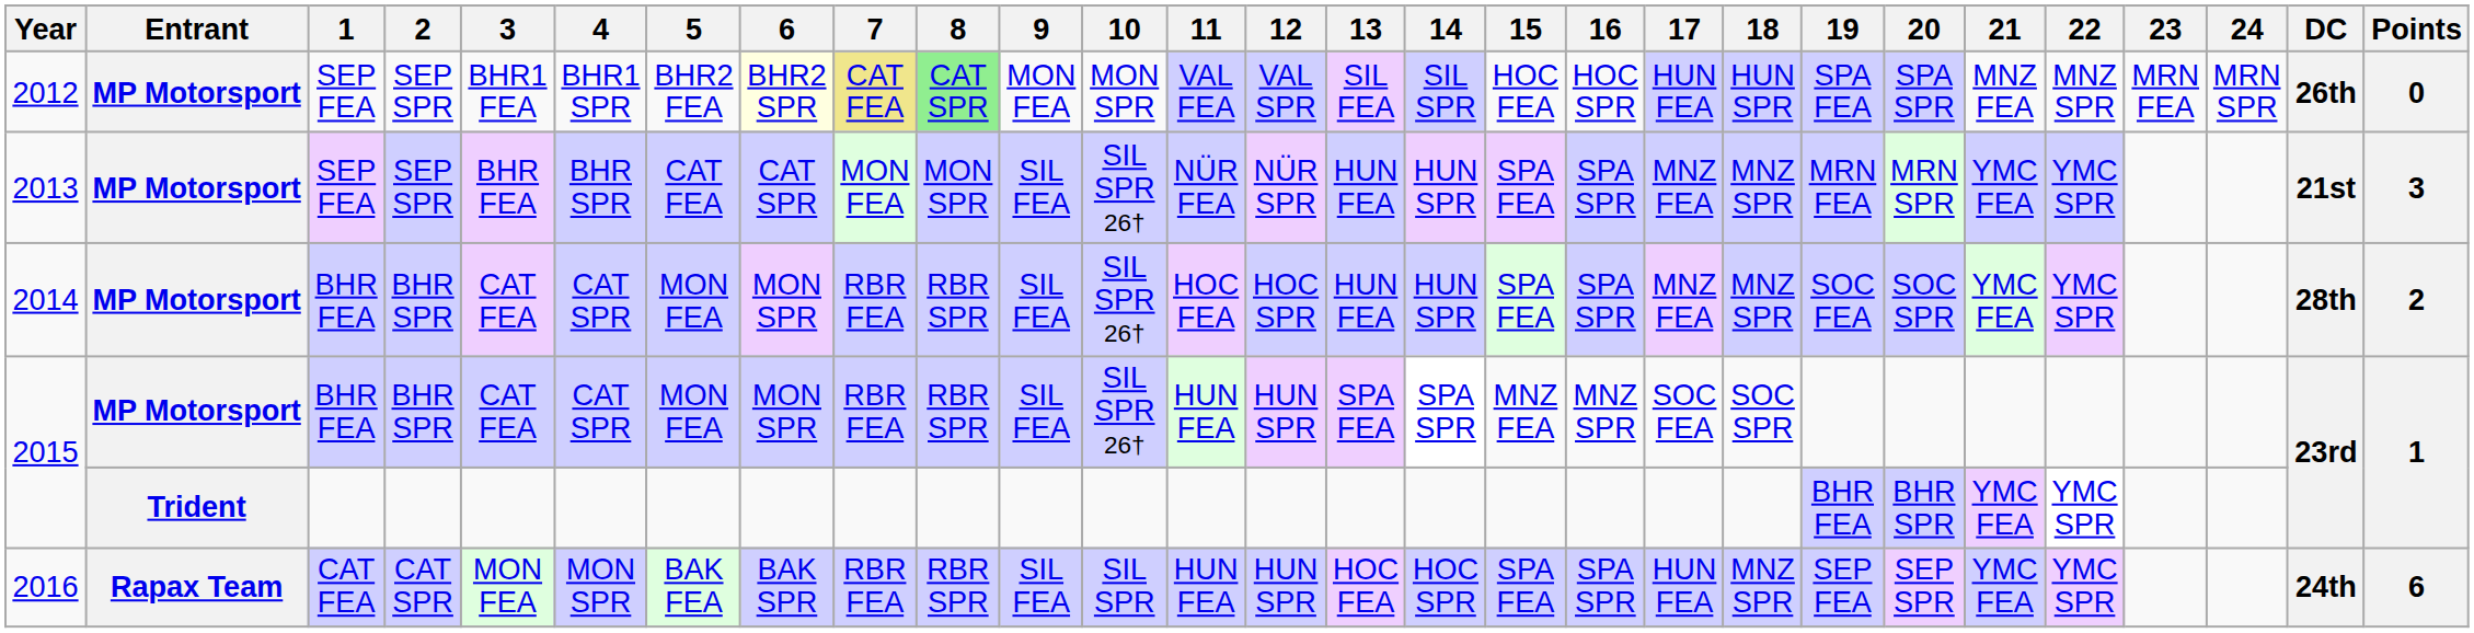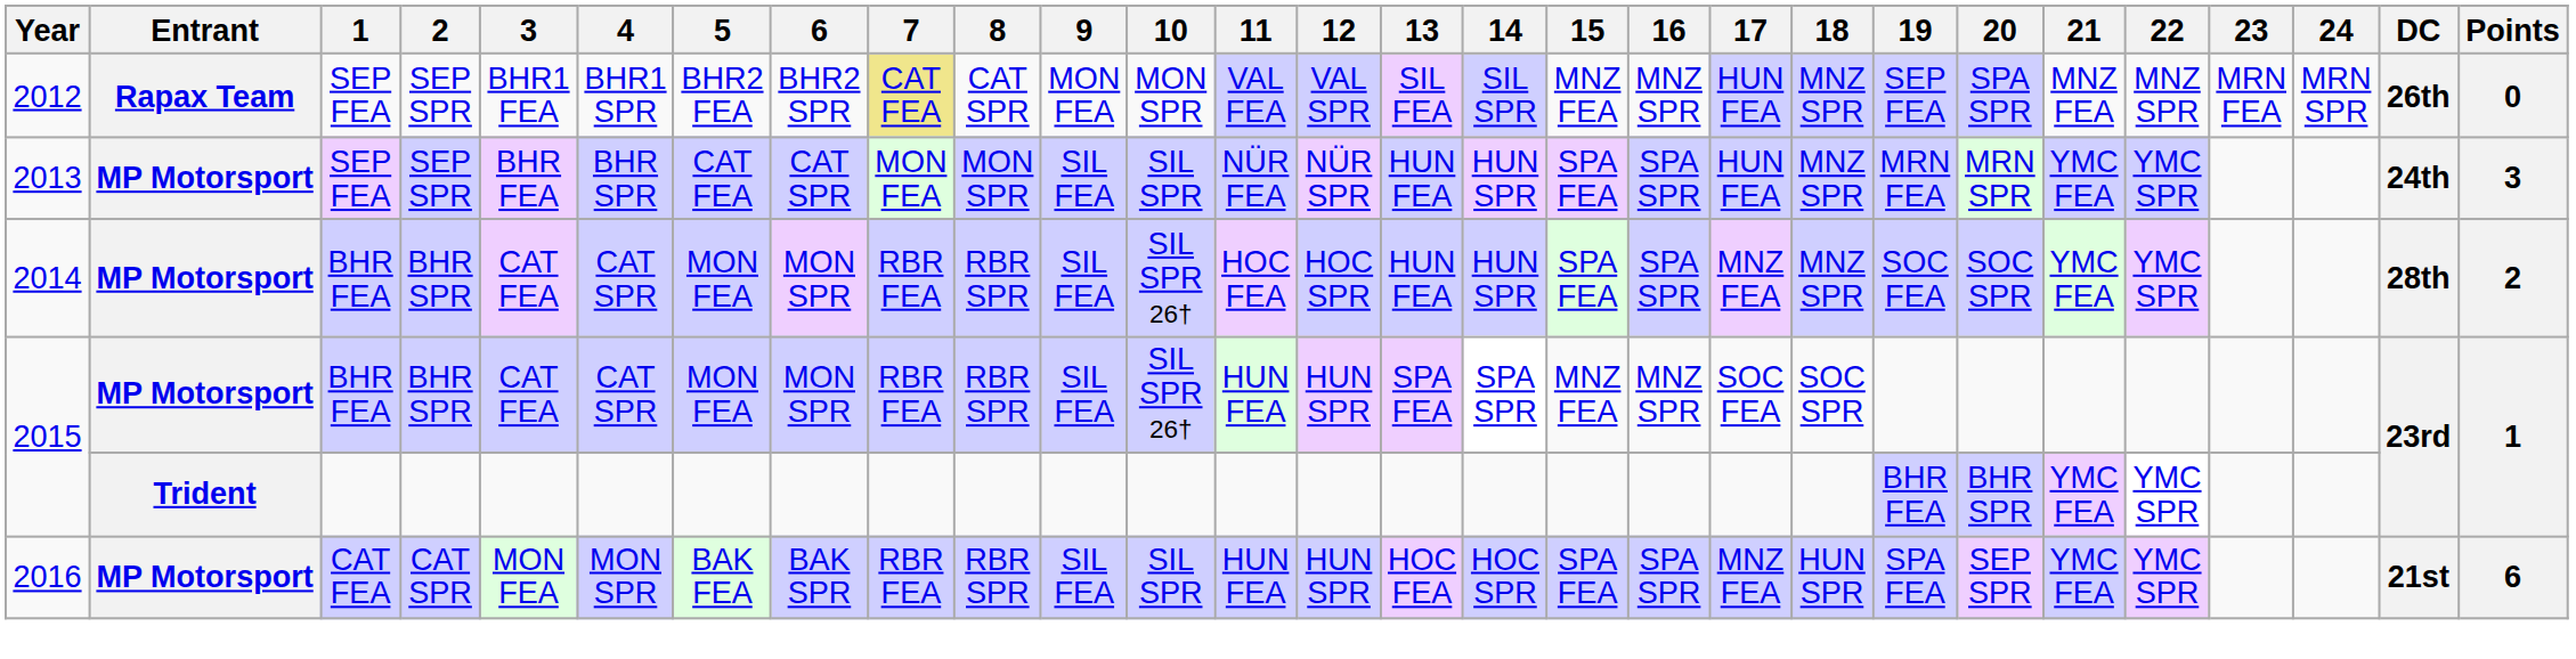 <table class="wikitable" style="text-align:center; font-size:85%">
 <tr>
 <th>Year</th>
 <th>Entrant</th>
 <th>1</th>
 <th>2</th>
 <th>3</th>
 <th>4</th>
 <th>5</th>
 <th>6</th>
 <th>7</th>
 <th>8</th>
 <th>9</th>
 <th>10</th>
 <th>11</th>
 <th>12</th>
 <th>13</th>
 <th>14</th>
 <th>15</th>
 <th>16</th>
 <th>17</th>
 <th>18</th>
 <th>19</th>
 <th>20</th>
 <th>21</th>
 <th>22</th>
 <th>23</th>
 <th>24</th>
 <th>DC</th>
 <th>Points</th>
 </tr>
 <tr>
 <td><a href='#'>2012</a></td>
-<th nowrap><a href='#'>MP Motorsport</a></th>
+<th nowrap><a href='#'>Rapax Team</a></th>
 <td><a href='#'>SEP<br>FEA</a></td>
 <td><a href='#'>SEP<br>SPR</a></td>
 <td><a href='#'>BHR1<br>FEA</a></td>
 <td><a href='#'>BHR1<br>SPR</a></td>
 <td><a href='#'>BHR2<br>FEA</a></td>
-<td style="background: lightyellow;"><a href='#'>BHR2<br>SPR</a></td>
+<td><a href='#'>BHR2<br>SPR</a></td>
 <td style="background: khaki;"><a href='#'>CAT<br>FEA</a></td>
-<td style="background: lightgreen;"><a href='#'>CAT<br>SPR</a></td>
+<td><a href='#'>CAT<br>SPR</a></td>
 <td><a href='#'>MON<br>FEA</a></td>
 <td><a href='#'>MON<br>SPR</a></td>
 <td style="background:#CFCFFF;"><a href='#'>VAL<br>FEA</a><br></td>
 <td style="background:#CFCFFF;"><a href='#'>VAL<br>SPR</a><br></td>
 <td style="background:#EFCFFF;"><a href='#'>SIL<br>FEA</a><br></td>
 <td style="background:#CFCFFF;"><a href='#'>SIL<br>SPR</a><br></td>
-<td><a href='#'>HOC<br>FEA</a></td>
-<td><a href='#'>HOC<br>SPR</a></td>
+<td><a href='#'>MNZ<br>FEA</a></td>
+<td><a href='#'>MNZ<br>SPR</a></td>
 <td style="background:#CFCFFF;"><a href='#'>HUN<br>FEA</a><br></td>
-<td style="background:#CFCFFF;"><a href='#'>HUN<br>SPR</a><br></td>
-<td style="background:#CFCFFF;"><a href='#'>SPA<br>FEA</a><br></td>
+<td style="background:#CFCFFF;"><a href='#'>MNZ<br>SPR</a><br></td>
+<td style="background:#CFCFFF;"><a href='#'>SEP<br>FEA</a><br></td>
 <td style="background:#CFCFFF;"><a href='#'>SPA<br>SPR</a><br></td>
 <td><a href='#'>MNZ<br>FEA</a></td>
 <td><a href='#'>MNZ<br>SPR</a></td>
 <td><a href='#'>MRN<br>FEA</a></td>
 <td><a href='#'>MRN<br>SPR</a></td>
 <th>26th</th>
 <th>0</th>
 </tr>
 <tr>
 <td><a href='#'>2013</a></td>
 <th nowrap><a href='#'>MP Motorsport</a></th>
 <td style="background:#EFCFFF;"><a href='#'>SEP<br>FEA</a><br></td>
 <td style="background:#CFCFFF;"><a href='#'>SEP<br>SPR</a><br></td>
 <td style="background:#EFCFFF;"><a href='#'>BHR<br>FEA</a><br></td>
 <td style="background:#CFCFFF;"><a href='#'>BHR<br>SPR</a><br></td>
 <td style="background:#CFCFFF;"><a href='#'>CAT<br>FEA</a><br></td>
 <td style="background:#CFCFFF;"><a href='#'>CAT<br>SPR</a><br></td>
 <td style="background:#DFFFDF;"><a href='#'>MON<br>FEA</a><br></td>
 <td style="background:#CFCFFF;"><a href='#'>MON<br>SPR</a><br></td>
 <td style="background:#CFCFFF;"><a href='#'>SIL<br>FEA</a><br></td>
-<td style="background:#CFCFFF;"><a href='#'>SIL<br>SPR</a><br><small>26†</small></td>
+<td style="background:#CFCFFF;"><a href='#'>SIL<br>SPR</a><br></td>
 <td style="background:#CFCFFF;"><a href='#'>NÜR<br>FEA</a><br></td>
 <td style="background:#EFCFFF;"><a href='#'>NÜR<br>SPR</a><br></td>
 <td style="background:#CFCFFF;"><a href='#'>HUN<br>FEA</a><br></td>
 <td style="background:#EFCFFF;"><a href='#'>HUN<br>SPR</a><br></td>
 <td style="background:#EFCFFF;"><a href='#'>SPA<br>FEA</a><br></td>
 <td style="background:#CFCFFF;"><a href='#'>SPA<br>SPR</a><br></td>
-<td style="background:#CFCFFF;"><a href='#'>MNZ<br>FEA</a><br></td>
+<td style="background:#CFCFFF;"><a href='#'>HUN<br>FEA</a><br></td>
 <td style="background:#CFCFFF;"><a href='#'>MNZ<br>SPR</a><br></td>
 <td style="background:#CFCFFF;"><a href='#'>MRN<br>FEA</a><br></td>
 <td style="background:#DFFFDF;"><a href='#'>MRN<br>SPR</a><br></td>
 <td style="background:#CFCFFF;"><a href='#'>YMC<br>FEA</a><br></td>
 <td style="background:#CFCFFF;"><a href='#'>YMC<br>SPR</a><br></td>
 <td></td>
 <td></td>
-<th>21st</th>
+<th>24th</th>
 <th>3</th>
 </tr>
 <tr>
 <td><a href='#'>2014</a></td>
 <th nowrap><a href='#'>MP Motorsport</a></th>
 <td style="background:#CFCFFF;"><a href='#'>BHR<br>FEA</a><br></td>
 <td style="background:#CFCFFF;"><a href='#'>BHR<br>SPR</a><br></td>
 <td style="background:#EFCFFF;"><a href='#'>CAT<br>FEA</a><br></td>
 <td style="background:#CFCFFF;"><a href='#'>CAT<br>SPR</a><br></td>
 <td style="background:#CFCFFF;"><a href='#'>MON<br>FEA</a><br></td>
 <td style="background:#EFCFFF;"><a href='#'>MON<br>SPR</a><br></td>
 <td style="background:#CFCFFF;"><a href='#'>RBR<br>FEA</a><br></td>
 <td style="background:#CFCFFF;"><a href='#'>RBR<br>SPR</a><br></td>
 <td style="background:#CFCFFF;"><a href='#'>SIL<br>FEA</a><br></td>
 <td style="background:#CFCFFF;"><a href='#'>SIL<br>SPR</a><br><small>26†</small></td>
 <td style="background:#EFCFFF;"><a href='#'>HOC<br>FEA</a><br></td>
 <td style="background:#CFCFFF;"><a href='#'>HOC<br>SPR</a><br></td>
 <td style="background:#CFCFFF;"><a href='#'>HUN<br>FEA</a><br></td>
 <td style="background:#CFCFFF;"><a href='#'>HUN<br>SPR</a><br></td>
 <td style="background:#DFFFDF;"><a href='#'>SPA<br>FEA</a><br></td>
 <td style="background:#CFCFFF;"><a href='#'>SPA<br>SPR</a><br></td>
 <td style="background:#EFCFFF;"><a href='#'>MNZ<br>FEA</a><br></td>
 <td style="background:#CFCFFF;"><a href='#'>MNZ<br>SPR</a><br></td>
 <td style="background:#CFCFFF;"><a href='#'>SOC<br>FEA</a><br></td>
 <td style="background:#CFCFFF;"><a href='#'>SOC<br>SPR</a><br></td>
 <td style="background:#DFFFDF;"><a href='#'>YMC<br>FEA</a><br></td>
 <td style="background:#EFCFFF;"><a href='#'>YMC<br>SPR</a><br></td>
 <td></td>
 <td></td>
 <th>28th</th>
 <th>2</th>
 </tr>
 <tr>
 <td rowspan=2><a href='#'>2015</a></td>
 <th nowrap><a href='#'>MP Motorsport</a></th>
 <td style="background:#CFCFFF;"><a href='#'>BHR<br>FEA</a><br></td>
 <td style="background:#CFCFFF;"><a href='#'>BHR<br>SPR</a><br></td>
 <td style="background:#CFCFFF;"><a href='#'>CAT<br>FEA</a><br></td>
 <td style="background:#CFCFFF;"><a href='#'>CAT<br>SPR</a><br></td>
 <td style="background:#CFCFFF;"><a href='#'>MON<br>FEA</a><br></td>
 <td style="background:#CFCFFF;"><a href='#'>MON<br>SPR</a><br></td>
 <td style="background:#CFCFFF;"><a href='#'>RBR<br>FEA</a><br></td>
 <td style="background:#CFCFFF;"><a href='#'>RBR<br>SPR</a><br></td>
 <td style="background:#CFCFFF;"><a href='#'>SIL<br>FEA</a><br></td>
 <td style="background:#CFCFFF;"><a href='#'>SIL<br>SPR</a><br><small>26†</small></td>
 <td style="background:#DFFFDF;"><a href='#'>HUN<br>FEA</a><br></td>
 <td style="background:#EFCFFF;"><a href='#'>HUN<br>SPR</a><br></td>
 <td style="background:#EFCFFF;"><a href='#'>SPA<br>FEA</a><br></td>
 <td style="background:#FFFFFF;"><a href='#'>SPA<br>SPR</a><br></td>
 <td><a href='#'>MNZ<br>FEA</a></td>
 <td><a href='#'>MNZ<br>SPR</a></td>
 <td><a href='#'>SOC<br>FEA</a></td>
 <td><a href='#'>SOC<br>SPR</a></td>
 <td></td>
 <td></td>
 <td></td>
 <td></td>
 <td></td>
 <td></td>
 <th rowspan=2>23rd</th>
 <th rowspan=2>1</th>
 </tr>
 <tr>
 <th nowrap><a href='#'>Trident</a></th>
 <td></td>
 <td></td>
 <td></td>
 <td></td>
 <td></td>
 <td></td>
 <td></td>
 <td></td>
 <td></td>
 <td></td>
 <td></td>
 <td></td>
 <td></td>
 <td></td>
 <td></td>
 <td></td>
 <td></td>
 <td></td>
 <td style="background:#CFCFFF;"><a href='#'>BHR<br>FEA</a><br></td>
 <td style="background:#CFCFFF;"><a href='#'>BHR<br>SPR</a><br></td>
 <td style="background:#EFCFFF;"><a href='#'>YMC<br>FEA</a><br></td>
 <td style="background:#FFFFFF;"><a href='#'>YMC<br>SPR</a><br></td>
 <td></td>
 <td></td>
 </tr>
 <tr>
 <td><a href='#'>2016</a></td>
-<th nowrap><a href='#'>Rapax Team</a></th>
+<th nowrap><a href='#'>MP Motorsport</a></th>
 <td style="background:#CFCFFF;"><a href='#'>CAT<br>FEA</a><br></td>
 <td style="background:#CFCFFF;"><a href='#'>CAT<br>SPR</a><br></td>
 <td style="background:#DFFFDF;"><a href='#'>MON<br>FEA</a><br></td>
 <td style="background:#CFCFFF;"><a href='#'>MON<br>SPR</a><br></td>
 <td style="background:#DFFFDF;"><a href='#'>BAK<br>FEA</a><br></td>
 <td style="background:#CFCFFF;"><a href='#'>BAK<br>SPR</a><br></td>
 <td style="background:#CFCFFF;"><a href='#'>RBR<br>FEA</a><br></td>
 <td style="background:#CFCFFF;"><a href='#'>RBR<br>SPR</a><br></td>
 <td style="background:#CFCFFF;"><a href='#'>SIL<br>FEA</a><br></td>
 <td style="background:#CFCFFF;"><a href='#'>SIL<br>SPR</a><br></td>
 <td style="background:#CFCFFF;"><a href='#'>HUN<br>FEA</a><br></td>
 <td style="background:#CFCFFF;"><a href='#'>HUN<br>SPR</a><br></td>
 <td style="background:#EFCFFF;"><a href='#'>HOC<br>FEA</a><br></td>
 <td style="background:#CFCFFF;"><a href='#'>HOC<br>SPR</a><br></td>
 <td style="background:#CFCFFF;"><a href='#'>SPA<br>FEA</a><br></td>
 <td style="background:#CFCFFF;"><a href='#'>SPA<br>SPR</a><br></td>
-<td style="background:#CFCFFF;"><a href='#'>HUN<br>FEA</a><br></td>
-<td style="background:#CFCFFF;"><a href='#'>MNZ<br>SPR</a><br></td>
-<td style="background:#CFCFFF;"><a href='#'>SEP<br>FEA</a><br></td>
+<td style="background:#CFCFFF;"><a href='#'>MNZ<br>FEA</a><br></td>
+<td style="background:#CFCFFF;"><a href='#'>HUN<br>SPR</a><br></td>
+<td style="background:#CFCFFF;"><a href='#'>SPA<br>FEA</a><br></td>
 <td style="background:#EFCFFF;"><a href='#'>SEP<br>SPR</a><br></td>
 <td style="background:#CFCFFF;"><a href='#'>YMC<br>FEA</a><br></td>
 <td style="background:#EFCFFF;"><a href='#'>YMC<br>SPR</a><br></td>
 <td></td>
 <td></td>
-<th>24th</th>
+<th>21st</th>
 <th>6</th>
 </tr>
 </table>
